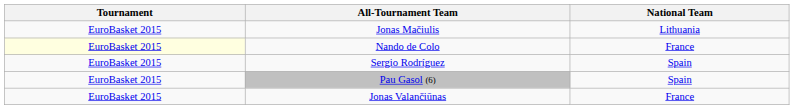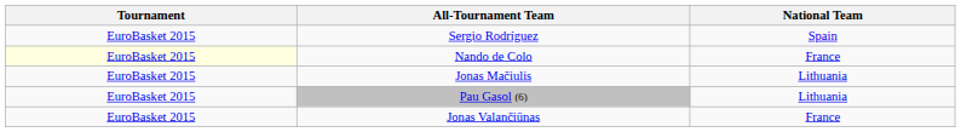 <table class="wikitable sortable" style="text-align:center; width: 60%">
 <tr>
 <th>Tournament</th>
 <th>All-Tournament Team</th>
 <th>National Team</th>
 </tr>
 <tr>
 <td><a href='#'>EuroBasket 2015</a></td>
-<td> <a href='#'>Jonas Mačiulis</a></td>
-<td> <a href='#'>Lithuania</a></td>
+<td> <a href='#'>Sergio Rodríguez</a></td>
+<td> <a href='#'>Spain</a></td>
 </tr>
 <tr>
 <td style="background: lightyellow;"><a href='#'>EuroBasket 2015</a></td>
 <td> <a href='#'>Nando de Colo</a></td>
 <td> <a href='#'>France</a></td>
 </tr>
 <tr>
 <td><a href='#'>EuroBasket 2015</a></td>
-<td> <a href='#'>Sergio Rodríguez</a></td>
-<td> <a href='#'>Spain</a></td>
+<td> <a href='#'>Jonas Mačiulis</a></td>
+<td> <a href='#'>Lithuania</a></td>
 </tr>
 <tr>
 <td><a href='#'>EuroBasket 2015</a></td>
 <td bgcolor="#C0C0C0"> <a href='#'>Pau Gasol</a> <small>(6)</small></td>
-<td> <a href='#'>Spain</a></td>
+<td> <a href='#'>Lithuania</a></td>
 </tr>
 <tr>
 <td><a href='#'>EuroBasket 2015</a></td>
 <td> <a href='#'>Jonas Valančiūnas</a></td>
 <td> <a href='#'>France</a></td>
 </tr>
 </table>
